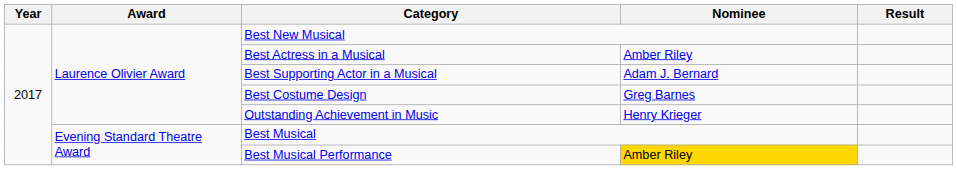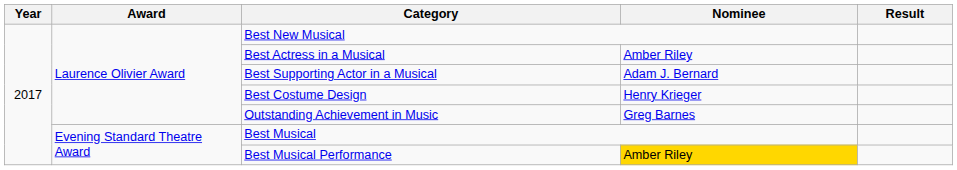 <table class="wikitable" width="95%">
 <tr>
 <th width="5%">Year</th>
 <th width="20%">Award</th>
 <th width="40%">Category</th>
 <th width="25%">Nominee</th>
 <th width="10%">Result</th>
 </tr>
 <tr>
 <td rowspan="7" align="center">2017</td>
 <td rowspan="5"><a href='#'>Laurence Olivier Award</a></td>
 <td colspan="2"><a href='#'>Best New Musical</a></td>
 <td></td>
 </tr>
 <tr>
 <td><a href='#'>Best Actress in a Musical</a></td>
 <td><a href='#'>Amber Riley</a></td>
 <td></td>
 </tr>
 <tr>
 <td><a href='#'>Best Supporting Actor in a Musical</a></td>
 <td><a href='#'>Adam J. Bernard</a></td>
 <td></td>
 </tr>
 <tr>
 <td><a href='#'>Best Costume Design</a></td>
-<td><a href='#'>Greg Barnes</a></td>
+<td><a href='#'>Henry Krieger</a></td>
 <td></td>
 </tr>
 <tr>
 <td><a href='#'>Outstanding Achievement in Music</a></td>
-<td><a href='#'>Henry Krieger</a></td>
+<td><a href='#'>Greg Barnes</a></td>
 <td></td>
 </tr>
 <tr>
 <td rowspan="2"><a href='#'>Evening Standard Theatre Award</a></td>
 <td colspan="2"><a href='#'>Best Musical</a></td>
 <td></td>
 </tr>
 <tr>
 <td><a href='#'>Best Musical Performance</a></td>
 <td style="background: gold;">Amber Riley</td>
 <td></td>
 </tr>
 </table>
